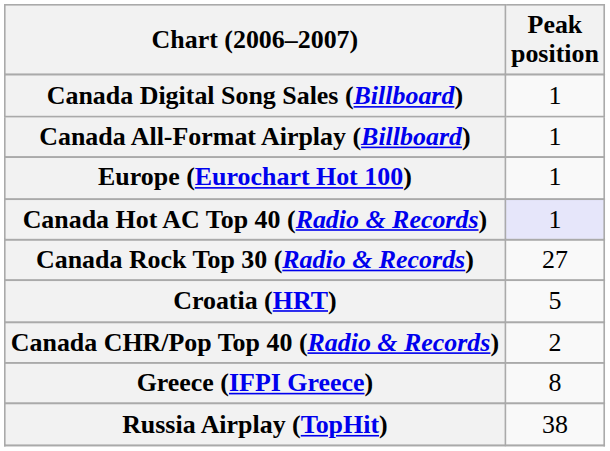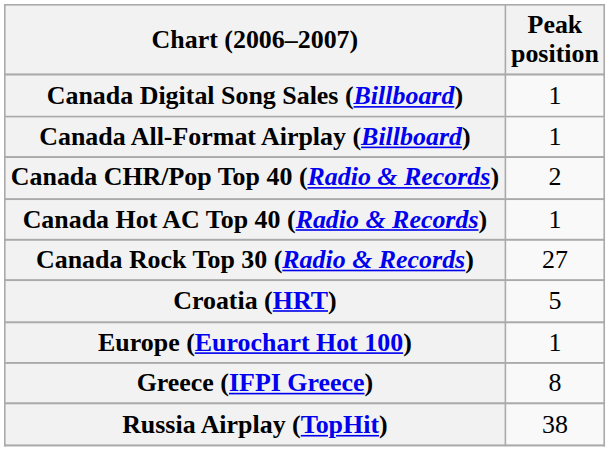 <table class="wikitable sortable plainrowheaders">
 <tr>
 <th>Chart (2006–2007)</th>
 <th>Peak<br>position</th>
 </tr>
 <tr>
 </tr>
 <tr>
 </tr>
 <tr>
 </tr>
 <tr>
 </tr>
 <tr>
 </tr>
 <tr>
 <th scope="row">Canada Digital Song Sales (<em><a href='#'>Billboard</a></em>)</th>
 <td align="center">1</td>
 </tr>
 <tr>
 <th scope="row">Canada All-Format Airplay (<em><a href='#'>Billboard</a></em>)</th>
 <td align="center">1</td>
 </tr>
 <tr>
 </tr>
 <tr>
-<th scope="row">Europe (<a href='#'>Eurochart Hot 100</a>)</th>
-<td style="text-align:center;">1</td>
+<th scope="row">Canada CHR/Pop Top 40 (<em><a href='#'>Radio & Records</a></em>)</th>
+<td align="center">2</td>
 </tr>
 <tr>
 </tr>
 <tr>
 <th scope="row">Canada Hot AC Top 40 (<em><a href='#'>Radio & Records</a></em>)</th>
-<td align="center" style="background: lavender;">1</td>
+<td align="center">1</td>
 </tr>
 <tr>
 </tr>
 <tr>
 <th scope="row">Canada Rock Top 30 (<em><a href='#'>Radio & Records</a></em>)</th>
 <td align="center">27</td>
 </tr>
 <tr>
 </tr>
 <tr>
 <th scope="row">Croatia (<a href='#'>HRT</a>)</th>
 <td align="center">5</td>
 </tr>
 <tr>
 </tr>
 <tr>
 </tr>
 <tr>
-<th scope="row">Canada CHR/Pop Top 40 (<em><a href='#'>Radio & Records</a></em>)</th>
-<td align="center">2</td>
+<th scope="row">Europe (<a href='#'>Eurochart Hot 100</a>)</th>
+<td style="text-align:center;">1</td>
 </tr>
 <tr>
 </tr>
 <tr>
 </tr>
 <tr>
 </tr>
 <tr>
 <th scope="row">Greece (<a href='#'>IFPI Greece</a>)</th>
 <td style="text-align:center;">8</td>
 </tr>
 <tr>
 </tr>
 <tr>
 </tr>
 <tr>
 </tr>
 <tr>
 </tr>
 <tr>
 </tr>
 <tr>
 </tr>
 <tr>
 </tr>
 <tr>
 </tr>
 <tr>
 </tr>
 <tr>
 <th scope="row">Russia Airplay (<a href='#'>TopHit</a>)</th>
 <td style="text-align:center;">38</td>
 </tr>
 <tr>
 </tr>
 <tr>
 </tr>
 <tr>
 </tr>
 <tr>
 </tr>
 <tr>
 </tr>
 <tr>
 </tr>
 <tr>
 </tr>
 <tr>
 </tr>
 <tr>
 </tr>
 <tr>
 </tr>
 <tr>
 </tr>
 <tr>
 </tr>
 <tr>
 </tr>
 <tr>
 </tr>
 <tr>
 </tr>
 <tr>
 </tr>
 </table>
